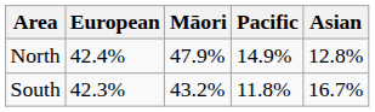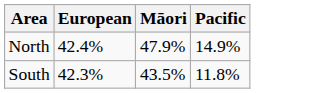 <table class="wikitable">
 <tr>
 <th>Area</th>
 <th>European</th>
 <th>Māori</th>
 <th>Pacific</th>
-<th>Asian</th>
 </tr>
 <tr>
 <td>North</td>
 <td>42.4%</td>
 <td>47.9%</td>
 <td>14.9%</td>
-<td>12.8%</td>
 </tr>
 <tr>
 <td>South</td>
 <td>42.3%</td>
-<td>43.2%</td>
+<td>43.5%</td>
 <td>11.8%</td>
-<td>16.7%</td>
 </tr>
 </table>
